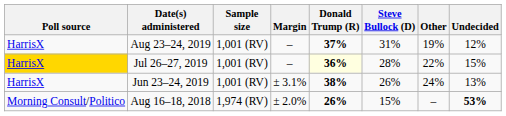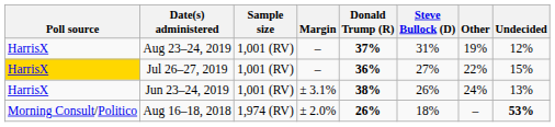 <table class="wikitable sortable" style="font-size:90%;text-align:center;">
 <tr valign=bottom style="font-size:90%;">
 <th>Poll source</th>
 <th>Date(s)<br>administered</th>
 <th>Sample<br>size</th>
 <th>Margin<br></th>
 <th>Donald<br>Trump (R)</th>
 <th><a href='#'>Steve<br>Bullock</a> (D)</th>
 <th>Other</th>
 <th>Undecided</th>
 </tr>
 <tr>
 <td style="text-align:left;"><a href='#'>HarrisX</a></td>
 <td>Aug 23–24, 2019</td>
 <td>1,001 (RV)</td>
 <td>–</td>
 <td><strong>37%</strong></td>
 <td>31%</td>
 <td>19%</td>
 <td>12%</td>
 </tr>
 <tr>
 <td style="background: gold; text-align:left;"><a href='#'>HarrisX</a></td>
 <td>Jul 26–27, 2019</td>
 <td>1,001 (RV)</td>
 <td>–</td>
-<td style="background: lightyellow;"><strong>36%</strong></td>
-<td>28%</td>
+<td><strong>36%</strong></td>
+<td>27%</td>
 <td>22%</td>
 <td>15%</td>
 </tr>
 <tr>
 <td style="text-align:left;"><a href='#'>HarrisX</a></td>
 <td>Jun 23–24, 2019</td>
 <td>1,001 (RV)</td>
 <td>± 3.1%</td>
 <td><strong>38%</strong></td>
 <td>26%</td>
 <td>24%</td>
 <td>13%</td>
 </tr>
 <tr>
 <td style="text-align:left;"><a href='#'>Morning Consult</a>/<a href='#'>Politico</a></td>
 <td>Aug 16–18, 2018</td>
 <td>1,974 (RV)</td>
 <td>± 2.0%</td>
 <td><strong>26%</strong></td>
-<td>15%</td>
+<td>18%</td>
 <td>–</td>
 <td><strong>53%</strong></td>
 </tr>
 </table>
